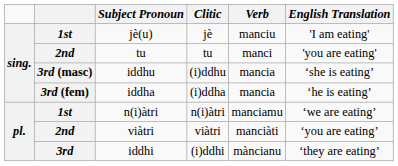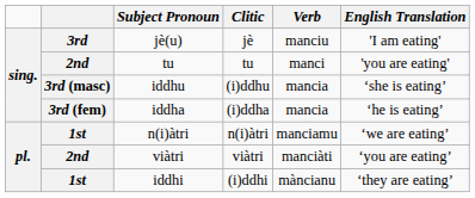 <table class="wikitable">
 <tr>
 <td></td>
 <th></th>
 <th><em>Subject Pronoun</em></th>
 <th><em>Clitic</em></th>
 <th><em>Verb</em></th>
 <th><em>English Translation</em></th>
 </tr>
 <tr>
 <th rowspan="4"><em>sing.</em></th>
-<th><em>1st</em></th>
+<th><em>3rd</em></th>
 <td colspan="1" align="center">jè(u)</td>
 <td colspan="1" align="center">jè</td>
 <td colspan="1" align="center">manciu</td>
 <td colspan="1" align="center">'I am eating'</td>
 </tr>
 <tr>
 <th><em>2nd</em></th>
 <td colspan="1" align="center">tu</td>
 <td colspan="1" align="center">tu</td>
 <td colspan="1" align="center">manci</td>
 <td colspan="1" align="center">'you are eating'</td>
 </tr>
 <tr>
 <th><em>3rd</em> (masc)</th>
 <td colspan="1" align="center">iddhu</td>
 <td colspan="1" align="center">(i)ddhu</td>
 <td colspan="1" align="center">mancia</td>
 <td colspan="1" align="center">‘she is eating’</td>
 </tr>
 <tr>
 <th><em>3rd</em> (fem)</th>
 <td colspan="1" align="center">iddha</td>
 <td colspan="1" align="center">(i)ddha</td>
 <td colspan="1" align="center">mancia</td>
 <td colspan="1" align="center">‘he is eating’</td>
 </tr>
 <tr>
 <th rowspan="3"><em>pl.</em></th>
 <th><em>1st</em></th>
 <td colspan="1" align="center">n(i)àtri</td>
 <td colspan="1" align="center">n(i)àtri</td>
 <td colspan="1" align="center">manciamu</td>
 <td colspan="1" align="center">‘we are eating’</td>
 </tr>
 <tr>
 <th><em>2nd</em></th>
 <td colspan="1" align="center">viàtri</td>
 <td colspan="1" align="center">viàtri</td>
 <td colspan="1" align="center">manciàti</td>
 <td colspan="1" align="center">‘you are eating’</td>
 </tr>
 <tr>
-<th><em>3rd</em></th>
+<th><em>1st</em></th>
 <td colspan="1" align="center">iddhi</td>
 <td colspan="1" align="center">(i)ddhi</td>
 <td colspan="1" align="center">màncianu</td>
 <td colspan="1" align="center">‘they are eating’</td>
 </tr>
 </table>
